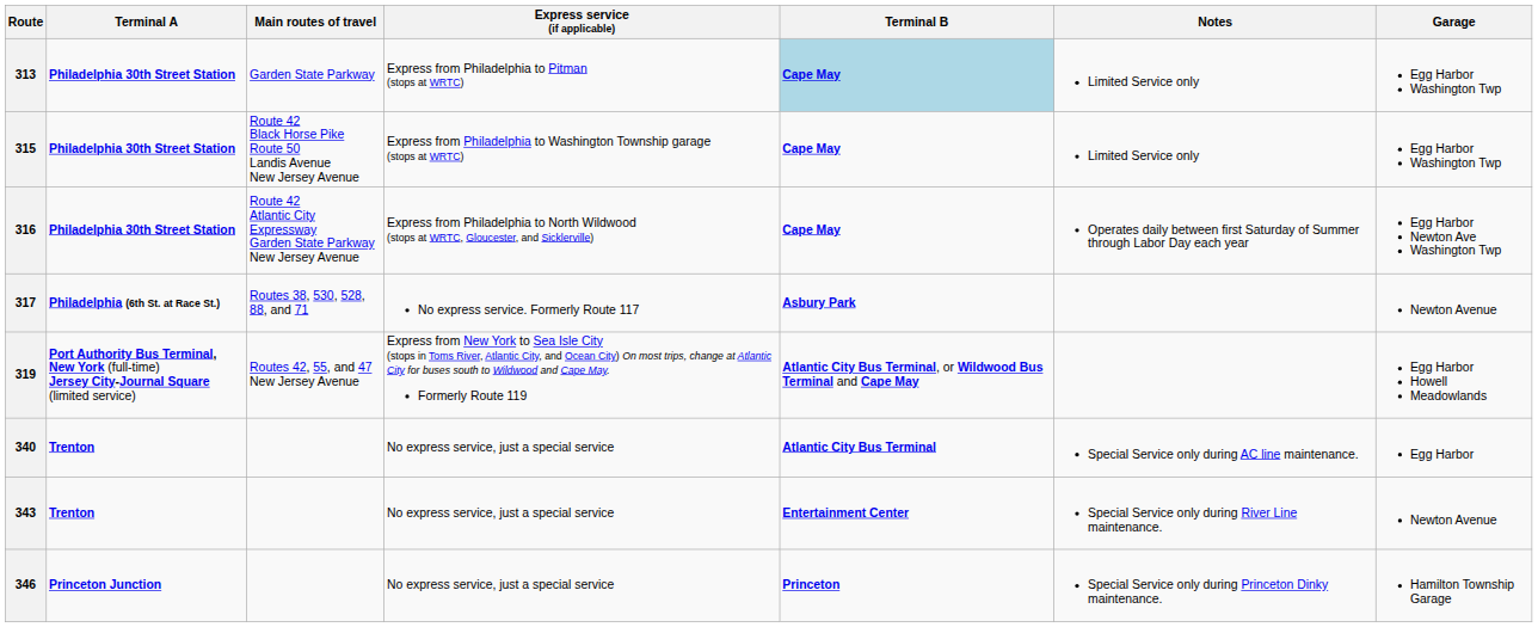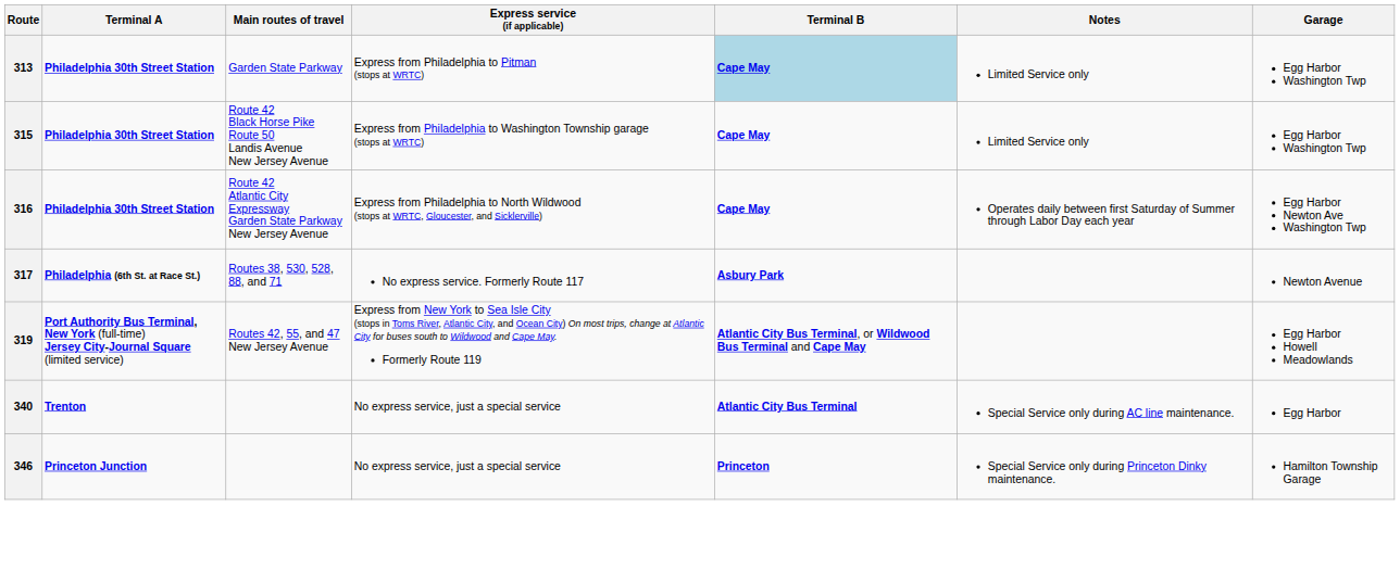 <table class="wikitable">
 <tr>
 <th>Route</th>
 <th>Terminal A</th>
 <th>Main routes of travel</th>
 <th>Express service<br><small>(if applicable)</small></th>
 <th>Terminal B</th>
 <th>Notes</th>
 <th>Garage</th>
 </tr>
 <tr>
 <th><div>313</div></th>
 <td><strong><a href='#'>Philadelphia 30th Street Station</a></strong></td>
 <td><a href='#'>Garden State Parkway</a></td>
 <td>Express from Philadelphia to <a href='#'>Pitman</a><br><small>(stops at <a href='#'>WRTC</a>)</small></td>
 <td style="background: lightblue;"><strong><a href='#'>Cape May</a></strong></td>
 <td><br><ul><li>Limited Service only</li></ul></td>
 <td><br><ul><li>Egg Harbor</li><li>Washington Twp</li></ul></td>
 </tr>
 <tr>
 <th><div>315</div></th>
 <td><strong><a href='#'>Philadelphia 30th Street Station</a></strong></td>
 <td><a href='#'>Route 42</a><br><a href='#'>Black Horse Pike</a><br><a href='#'>Route 50</a><br>Landis Avenue<br>New Jersey Avenue</td>
 <td>Express from <a href='#'>Philadelphia</a> to Washington Township garage<br><small>(stops at <a href='#'>WRTC</a>)</small></td>
 <td><strong><a href='#'>Cape May</a></strong></td>
 <td><br><ul><li>Limited Service only</li></ul></td>
 <td><br><ul><li>Egg Harbor</li><li>Washington Twp</li></ul></td>
 </tr>
 <tr>
 <th><div>316</div></th>
 <td><strong><a href='#'>Philadelphia 30th Street Station</a></strong></td>
 <td><a href='#'>Route 42</a><br><a href='#'>Atlantic City Expressway</a><br><a href='#'>Garden State Parkway</a><br>New Jersey Avenue</td>
 <td>Express from Philadelphia to North Wildwood<br><small>(stops at <a href='#'>WRTC</a>, <a href='#'>Gloucester</a>, and <a href='#'>Sicklerville</a>)</small></td>
 <td><strong><a href='#'>Cape May</a></strong></td>
 <td><br><ul><li>Operates daily between first Saturday of Summer through Labor Day each year</li></ul></td>
 <td><br><ul><li>Egg Harbor</li><li>Newton Ave</li><li>Washington Twp</li></ul></td>
 </tr>
 <tr>
 <th><div>317</div></th>
 <td><strong><a href='#'>Philadelphia</a> <small>(6th St. at Race St.)</small></strong></td>
 <td><a href='#'>Routes 38</a>, <a href='#'>530</a>, <a href='#'>528</a>, <a href='#'>88</a>, and <a href='#'>71</a></td>
 <td><br><ul><li>No express service. Formerly Route 117</li></ul></td>
 <td><strong><a href='#'>Asbury Park</a></strong></td>
 <td></td>
 <td><br><ul><li>Newton Avenue</li></ul></td>
 </tr>
 <tr>
 <th><div>319</div></th>
 <td><strong><a href='#'>Port Authority Bus Terminal</a>, <a href='#'>New York</a></strong> (full-time)<br><strong><a href='#'>Jersey City</a>-<a href='#'>Journal Square</a></strong> (limited service)</td>
 <td><a href='#'>Routes 42</a>, <a href='#'>55</a>, and <a href='#'>47</a><br>New Jersey Avenue</td>
 <td>Express from <a href='#'>New York</a> to <a href='#'>Sea Isle City</a><br><small>(stops in <a href='#'>Toms River</a>, <a href='#'>Atlantic City</a>, and <a href='#'>Ocean City</a>)<em> On most trips, change at <a href='#'>Atlantic City</a> for buses south to <a href='#'>Wildwood</a> and <a href='#'>Cape May</a>.</em></small><br><ul><li>Formerly Route 119</li></ul></td>
 <td><strong><a href='#'>Atlantic City Bus Terminal</a></strong>, or <strong><a href='#'>Wildwood Bus Terminal</a></strong> and <strong><a href='#'>Cape May</a></strong></td>
 <td></td>
 <td><br><ul><li>Egg Harbor</li><li>Howell</li><li>Meadowlands</li></ul></td>
 </tr>
 <tr>
 <th><div>340</div></th>
 <td><strong><a href='#'>Trenton</a></strong></td>
 <td></td>
 <td>No express service, just a special service</td>
 <td><strong><a href='#'>Atlantic City Bus Terminal</a></strong></td>
 <td><br><ul><li>Special Service only during <a href='#'>AC line</a> maintenance.</li></ul></td>
 <td><br><ul><li>Egg Harbor</li></ul></td>
 </tr>
 <tr>
-<th><div>343</div></th>
-<td><strong><a href='#'>Trenton</a></strong></td>
-<td></td>
-<td>No express service, just a special service</td>
-<td><strong><a href='#'>Entertainment Center</a></strong></td>
-<td><br><ul><li>Special Service only during <a href='#'>River Line</a> maintenance.</li></ul></td>
-<td><br><ul><li>Newton Avenue</li></ul></td>
-</tr>
-<tr>
 <th><div>346</div></th>
 <td><strong><a href='#'>Princeton Junction</a></strong></td>
 <td></td>
 <td>No express service, just a special service</td>
 <td><strong><a href='#'>Princeton</a></strong></td>
 <td><br><ul><li>Special Service only during <a href='#'>Princeton Dinky</a> maintenance.</li></ul></td>
 <td><br><ul><li>Hamilton Township Garage</li></ul></td>
 </tr>
 </table>
